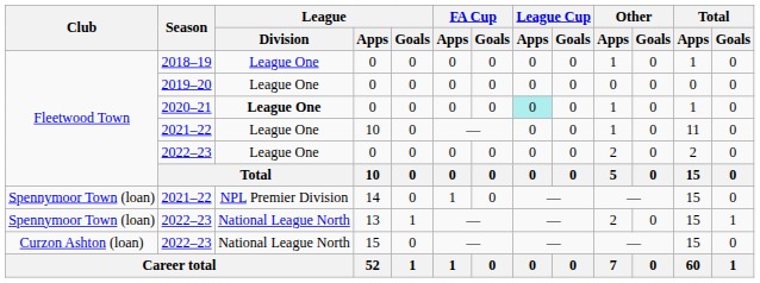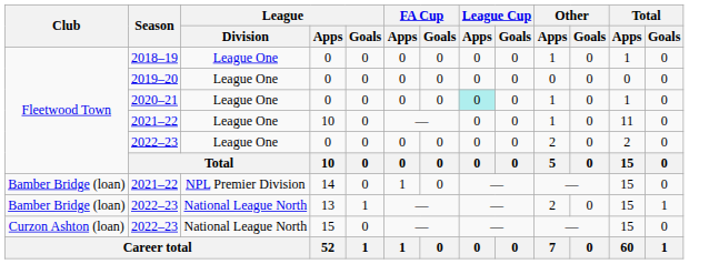 <table class=wikitable style="text-align: center;">
 <tr>
 <th rowspan=2>Club</th>
 <th rowspan=2>Season</th>
 <th colspan=3>League</th>
 <th colspan=2><a href='#'>FA Cup</a></th>
 <th colspan=2><a href='#'>League Cup</a></th>
 <th colspan=2>Other</th>
 <th colspan=2>Total</th>
 </tr>
 <tr>
 <th>Division</th>
 <th>Apps</th>
 <th>Goals</th>
 <th>Apps</th>
 <th>Goals</th>
 <th>Apps</th>
 <th>Goals</th>
 <th>Apps</th>
 <th>Goals</th>
 <th>Apps</th>
 <th>Goals</th>
 </tr>
 <tr>
 <td rowspan=6><a href='#'>Fleetwood Town</a></td>
 <td><a href='#'>2018–19</a></td>
 <td><a href='#'>League One</a></td>
 <td>0</td>
 <td>0</td>
 <td>0</td>
 <td>0</td>
 <td>0</td>
 <td>0</td>
 <td>1</td>
 <td>0</td>
 <td>1</td>
 <td>0</td>
 </tr>
 <tr>
 <td><a href='#'>2019–20</a></td>
 <td>League One</td>
 <td>0</td>
 <td>0</td>
 <td>0</td>
 <td>0</td>
 <td>0</td>
 <td>0</td>
 <td>0</td>
 <td>0</td>
 <td>0</td>
 <td>0</td>
 </tr>
 <tr>
 <td><a href='#'>2020–21</a></td>
-<td><strong>League One</strong></td>
+<td>League One</td>
 <td>0</td>
 <td>0</td>
 <td>0</td>
 <td>0</td>
 <td style="background: paleturquoise;">0</td>
 <td>0</td>
 <td>1</td>
 <td>0</td>
 <td>1</td>
 <td>0</td>
 </tr>
 <tr>
 <td><a href='#'>2021–22</a></td>
 <td>League One</td>
 <td>10</td>
 <td>0</td>
 <td colspan=2>—</td>
 <td>0</td>
 <td>0</td>
 <td>1</td>
 <td>0</td>
 <td>11</td>
 <td>0</td>
 </tr>
 <tr>
 <td><a href='#'>2022–23</a></td>
 <td>League One</td>
 <td>0</td>
 <td>0</td>
 <td>0</td>
 <td>0</td>
 <td>0</td>
 <td>0</td>
 <td>2</td>
 <td>0</td>
 <td>2</td>
 <td>0</td>
 </tr>
 <tr>
 <th colspan=2>Total</th>
 <th>10</th>
 <th>0</th>
 <th>0</th>
 <th>0</th>
 <th>0</th>
 <th>0</th>
 <th>5</th>
 <th>0</th>
 <th>15</th>
 <th>0</th>
 </tr>
 <tr>
-<td><a href='#'>Spennymoor Town</a> (loan)</td>
+<td><a href='#'>Bamber Bridge</a> (loan)</td>
 <td><a href='#'>2021–22</a></td>
 <td><a href='#'>NPL</a> Premier Division</td>
 <td>14</td>
 <td>0</td>
 <td>1</td>
 <td>0</td>
 <td colspan=2>—</td>
 <td colspan=2>—</td>
 <td>15</td>
 <td>0</td>
 </tr>
 <tr>
-<td><a href='#'>Spennymoor Town</a> (loan)</td>
+<td><a href='#'>Bamber Bridge</a> (loan)</td>
 <td><a href='#'>2022–23</a></td>
 <td><a href='#'>National League North</a></td>
 <td>13</td>
 <td>1</td>
 <td colspan="2">—</td>
 <td colspan="2">—</td>
 <td>2</td>
 <td>0</td>
 <td>15</td>
 <td>1</td>
 </tr>
 <tr>
 <td><a href='#'>Curzon Ashton</a> (loan)</td>
 <td><a href='#'>2022–23</a></td>
 <td>National League North</td>
 <td>15</td>
 <td>0</td>
 <td colspan="2">—</td>
 <td colspan="2">—</td>
 <td colspan="2">—</td>
 <td>15</td>
 <td>0</td>
 </tr>
 <tr>
 <th colspan=3>Career total</th>
 <th>52</th>
 <th>1</th>
 <th>1</th>
 <th>0</th>
 <th>0</th>
 <th>0</th>
 <th>7</th>
 <th>0</th>
 <th>60</th>
 <th>1</th>
 </tr>
 </table>
